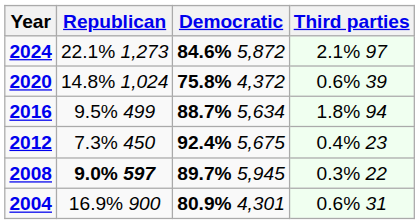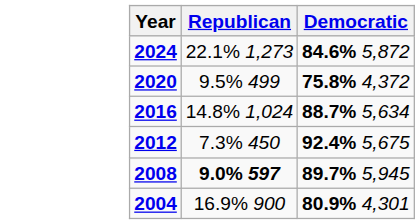 <table class="wikitable" style="float:right; font-size:95%;">
 <tr bgcolor=lightgrey>
 <th>Year</th>
 <th><a href='#'>Republican</a></th>
 <th><a href='#'>Democratic</a></th>
-<th><a href='#'>Third parties</a></th>
 </tr>
 <tr>
 <td style="text-align:center;" ><strong><a href='#'>2024</a></strong></td>
 <td style="text-align:center;" >22.1% <em>1,273</em></td>
 <td style="text-align:center;" ><strong>84.6%</strong> <em>5,872</em></td>
-<td style="text-align:center; background:honeyDew;">2.1% <em>97</em></td>
 </tr>
 <tr>
 <td style="text-align:center;" ><strong><a href='#'>2020</a></strong></td>
-<td style="text-align:center;" >14.8% <em>1,024</em></td>
+<td style="text-align:center;" >9.5% <em>499</em></td>
 <td style="text-align:center;" ><strong>75.8%</strong> <em>4,372</em></td>
-<td style="text-align:center; background:honeyDew;">0.6% <em>39</em></td>
 </tr>
 <tr>
 <td style="text-align:center;" ><strong><a href='#'>2016</a></strong></td>
-<td style="text-align:center;" >9.5% <em>499</em></td>
+<td style="text-align:center;" >14.8% <em>1,024</em></td>
 <td style="text-align:center;" ><strong>88.7%</strong> <em>5,634</em></td>
-<td style="text-align:center; background:honeyDew;">1.8% <em>94</em></td>
 </tr>
 <tr>
 <td style="text-align:center;" ><strong><a href='#'>2012</a></strong></td>
 <td style="text-align:center;" >7.3% <em>450</em></td>
 <td style="text-align:center;" ><strong>92.4%</strong> <em>5,675</em></td>
-<td style="text-align:center; background:honeyDew;">0.4% <em>23</em></td>
 </tr>
 <tr>
 <td style="text-align:center;" ><strong><a href='#'>2008</a></strong></td>
 <td style="text-align:center;" ><strong>9.0% <em>597</em></strong></td>
 <td style="text-align:center;" ><strong>89.7%</strong> <em>5,945</em></td>
-<td style="text-align:center; background:honeyDew;">0.3% <em>22</em></td>
 </tr>
 <tr>
 <td style="text-align:center;" ><strong><a href='#'>2004</a></strong></td>
 <td style="text-align:center;" >16.9% <em>900</em></td>
 <td style="text-align:center;" ><strong>80.9%</strong> <em>4,301</em></td>
-<td style="text-align:center; background:honeyDew;">0.6% <em>31</em></td>
 </tr>
 </table>
